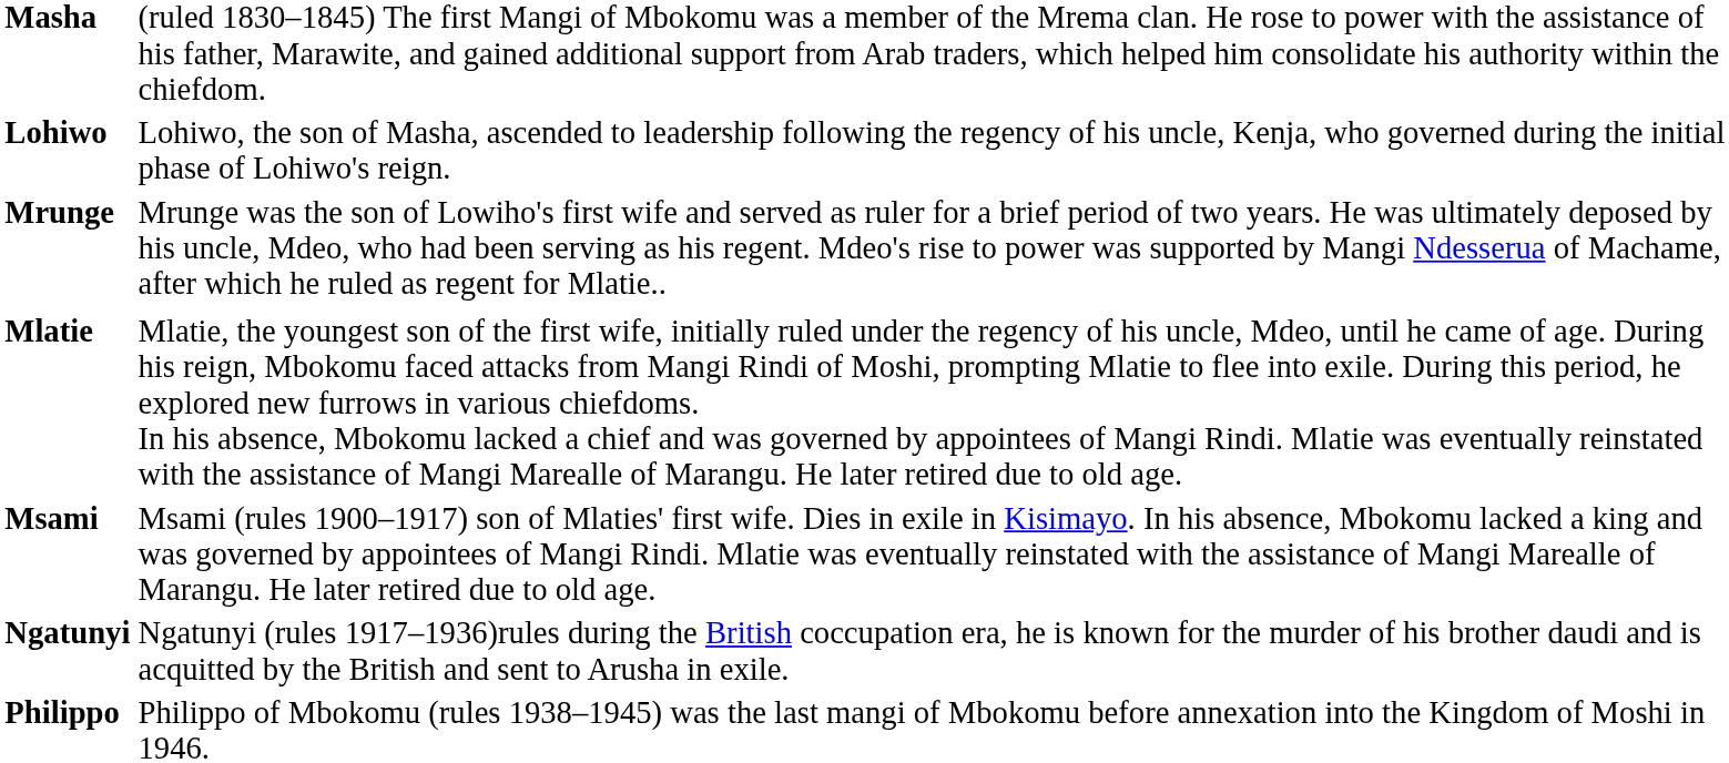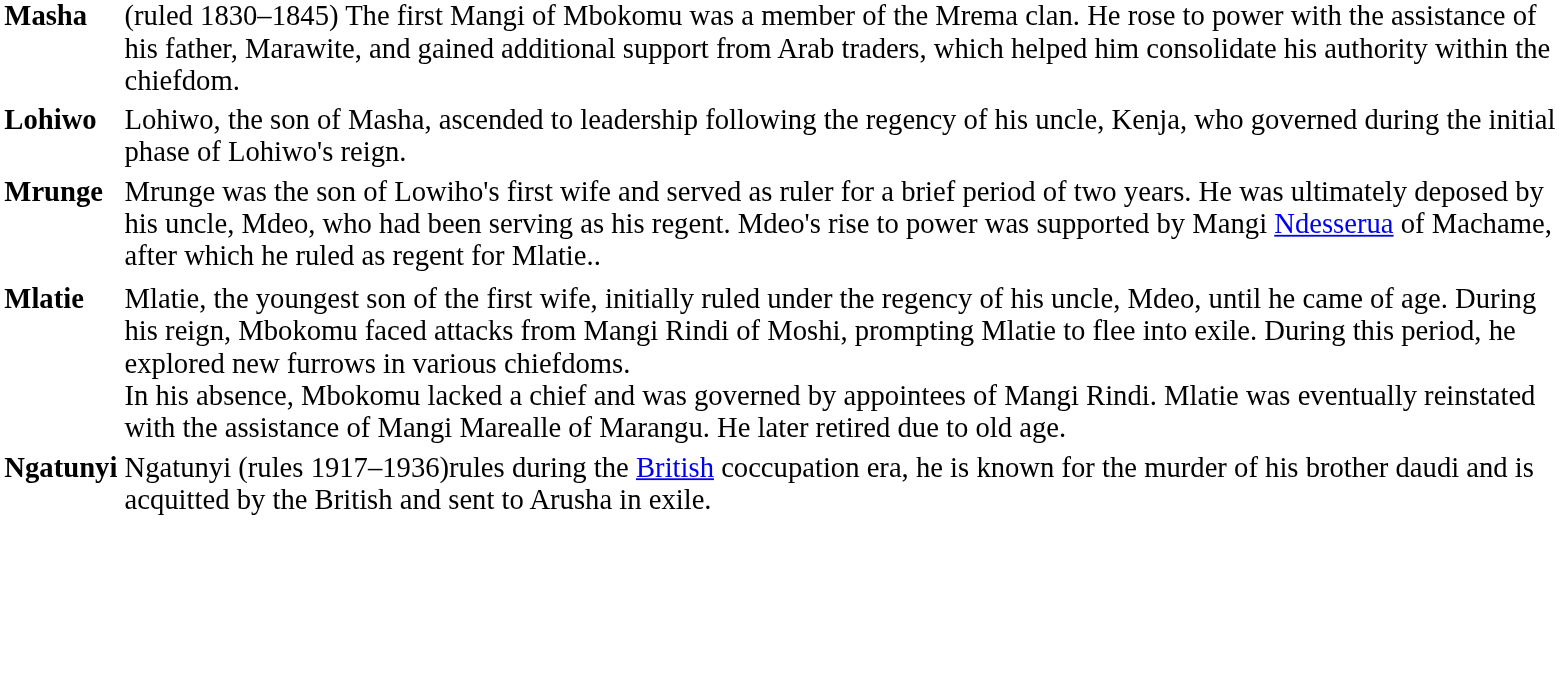 <table border=0>
 <tr>
 <td valign=top><strong>Masha</strong></td>
 <td>(ruled 1830–1845) The first Mangi of Mbokomu was a member of the Mrema clan. He rose to power with the assistance of his father, Marawite, and gained additional support from Arab traders, which helped him consolidate his authority within the chiefdom.</td>
 </tr>
 <tr>
 <td valign=top><strong>Lohiwo</strong></td>
 <td>Lohiwo, the son of Masha, ascended to leadership following the regency of his uncle, Kenja, who governed during the initial phase of Lohiwo's reign.</td>
 </tr>
 <tr>
 <td valign=top><strong>Mrunge</strong></td>
 <td>Mrunge was the son of Lowiho's first wife and served as ruler for a brief period of two years. He was ultimately deposed by his uncle, Mdeo, who had been serving as his regent. Mdeo's rise to power was supported by Mangi <a href='#'>Ndesserua</a> of Machame, after which he ruled as regent for Mlatie..</td>
 </tr>
 <tr>
 </tr>
 <tr>
 <td valign=top><strong>Mlatie</strong></td>
 <td>Mlatie, the youngest son of the first wife, initially ruled under the regency of his uncle, Mdeo, until he came of age. During his reign, Mbokomu faced attacks from Mangi Rindi of Moshi, prompting Mlatie to flee into exile. During this period, he explored new furrows in various chiefdoms.<br>In his absence, Mbokomu lacked a chief and was governed by appointees of Mangi Rindi. Mlatie was eventually reinstated with the assistance of Mangi Marealle of Marangu. He later retired due to old age.</td>
 </tr>
 <tr>
-<td valign=top><strong>Msami</strong></td>
-<td>Msami (rules 1900–1917) son of Mlaties' first wife. Dies in exile in <a href='#'>Kisimayo</a>. In his absence, Mbokomu lacked a king and was governed by appointees of Mangi Rindi. Mlatie was eventually reinstated with the assistance of Mangi Marealle of Marangu. He later retired due to old age.</td>
-</tr>
-<tr>
 <td valign=top><strong>Ngatunyi</strong></td>
 <td>Ngatunyi (rules 1917–1936)rules during the <a href='#'>British</a> coccupation era, he is known for the murder of his brother daudi and is acquitted by the British and sent to Arusha in exile.</td>
 </tr>
 <tr>
-<td valign=top><strong>Philippo</strong></td>
-<td>Philippo of Mbokomu (rules 1938–1945) was the last mangi of Mbokomu before annexation into the Kingdom of Moshi in 1946.</td>
-</tr>
-<tr>
 </tr>
 </table>
